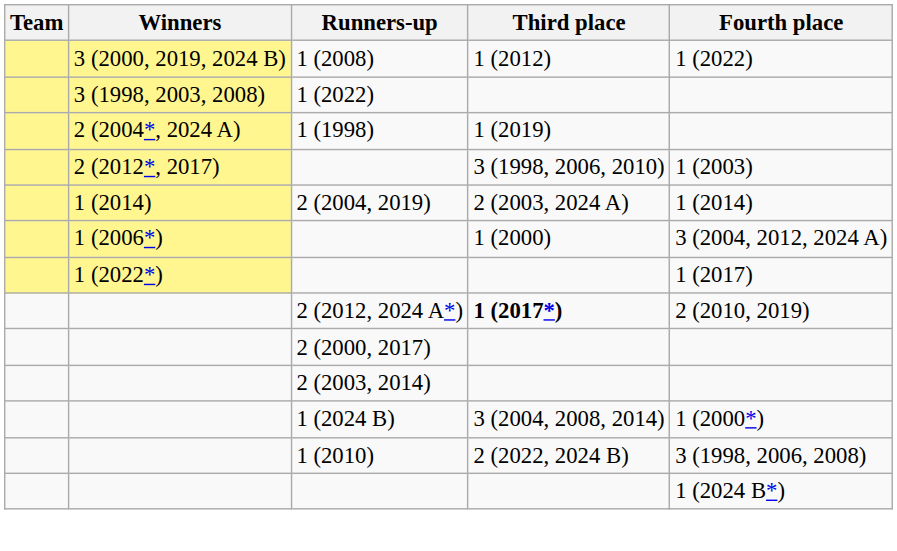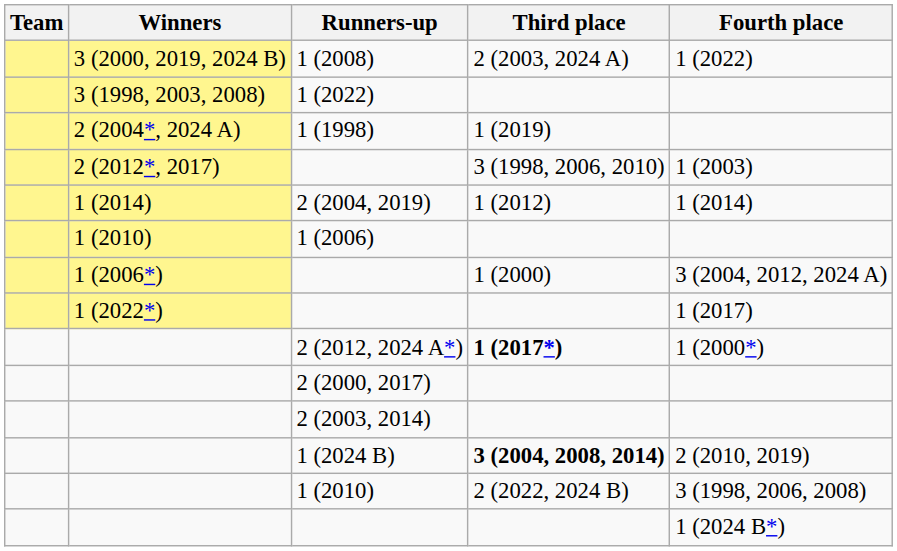 <table class="wikitable sortable">
 <tr>
 <th>Team</th>
 <th>Winners</th>
 <th>Runners-up</th>
 <th>Third place</th>
 <th>Fourth place</th>
 </tr>
 <tr>
 <td style=background:#FFF68F></td>
 <td style=background:#FFF68F>3 (2000, 2019, 2024 B)</td>
 <td>1 (2008)</td>
-<td>1 (2012)</td>
+<td>2 (2003, 2024 A)</td>
 <td>1 (2022)</td>
 </tr>
 <tr>
 <td style=background:#FFF68F></td>
 <td style=background:#FFF68F>3 (1998, 2003, 2008)</td>
 <td>1 (2022)</td>
 <td></td>
 <td></td>
 </tr>
 <tr>
 <td style=background:#FFF68F></td>
 <td style=background:#FFF68F>2 (2004<a href='#'>*</a>, 2024 A)</td>
 <td>1 (1998)</td>
 <td>1 (2019)</td>
 <td></td>
 </tr>
 <tr>
 <td style=background:#FFF68F></td>
 <td style=background:#FFF68F>2 (2012<a href='#'>*</a>, 2017)</td>
 <td></td>
 <td>3 (1998, 2006, 2010)</td>
 <td>1 (2003)</td>
 </tr>
 <tr>
 <td style=background:#FFF68F></td>
 <td style=background:#FFF68F>1 (2014)</td>
 <td>2 (2004, 2019)</td>
-<td>2 (2003, 2024 A)</td>
+<td>1 (2012)</td>
 <td>1 (2014)</td>
+</tr>
+<tr>
+<td style=background:#FFF68F></td>
+<td style=background:#FFF68F>1 (2010)</td>
+<td>1 (2006)</td>
+<td></td>
+<td></td>
 </tr>
 <tr>
 <td style=background:#FFF68F></td>
 <td style=background:#FFF68F>1 (2006<a href='#'>*</a>)</td>
 <td></td>
 <td>1 (2000)</td>
 <td>3 (2004, 2012, 2024 A)</td>
 </tr>
 <tr>
 <td style=background:#FFF68F></td>
 <td style=background:#FFF68F>1 (2022<a href='#'>*</a>)</td>
 <td></td>
 <td></td>
 <td>1 (2017)</td>
 </tr>
 <tr>
 <td></td>
 <td></td>
 <td>2 (2012, 2024 A<a href='#'>*</a>)</td>
 <td><strong>1 (2017<a href='#'>*</a>)</strong></td>
-<td>2 (2010, 2019)</td>
+<td>1 (2000<a href='#'>*</a>)</td>
 </tr>
 <tr>
 <td></td>
 <td></td>
 <td>2 (2000, 2017)</td>
 <td></td>
 <td></td>
 </tr>
 <tr>
 <td></td>
 <td></td>
 <td>2 (2003, 2014)</td>
 <td></td>
 <td></td>
 </tr>
 <tr>
 <td></td>
 <td></td>
 <td>1 (2024 B)</td>
-<td>3 (2004, 2008, 2014)</td>
-<td>1 (2000<a href='#'>*</a>)</td>
+<td><strong>3 (2004, 2008, 2014)</strong></td>
+<td>2 (2010, 2019)</td>
 </tr>
 <tr>
 <td></td>
 <td></td>
 <td>1 (2010)</td>
 <td>2 (2022, 2024 B)</td>
 <td>3 (1998, 2006, 2008)</td>
 </tr>
 <tr>
 <td></td>
 <td></td>
 <td></td>
 <td></td>
 <td>1 (2024 B<a href='#'>*</a>)</td>
 </tr>
 </table>
